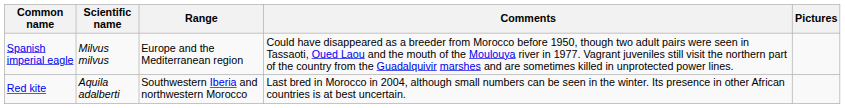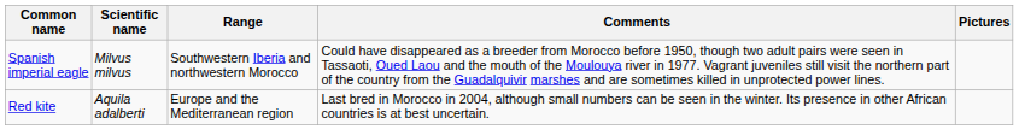 <table class="wikitable sortable">
 <tr>
 <th>Common name</th>
 <th>Scientific name</th>
 <th>Range</th>
 <th class="unsortable">Comments</th>
 <th class="unsortable">Pictures</th>
 </tr>
 <tr>
 <td><a href='#'>Spanish imperial eagle</a></td>
 <td><em>Milvus milvus</em></td>
-<td>Europe and the Mediterranean region</td>
+<td>Southwestern <a href='#'>Iberia</a> and northwestern Morocco</td>
 <td>Could have disappeared as a breeder from Morocco before 1950, though two adult pairs were seen in Tassaoti, <a href='#'>Oued Laou</a> and the mouth of the <a href='#'>Moulouya</a> river in 1977. Vagrant juveniles still visit the northern part of the country from the <a href='#'>Guadalquivir</a> <a href='#'>marshes</a> and are sometimes killed in unprotected power lines.</td>
 <td></td>
 </tr>
 <tr>
 <td><a href='#'>Red kite</a></td>
 <td><em>Aquila adalberti</em></td>
-<td>Southwestern <a href='#'>Iberia</a> and northwestern Morocco</td>
+<td>Europe and the Mediterranean region</td>
 <td>Last bred in Morocco in 2004, although small numbers can be seen in the winter. Its presence in other African countries is at best uncertain.</td>
 <td></td>
 </tr>
 </table>
